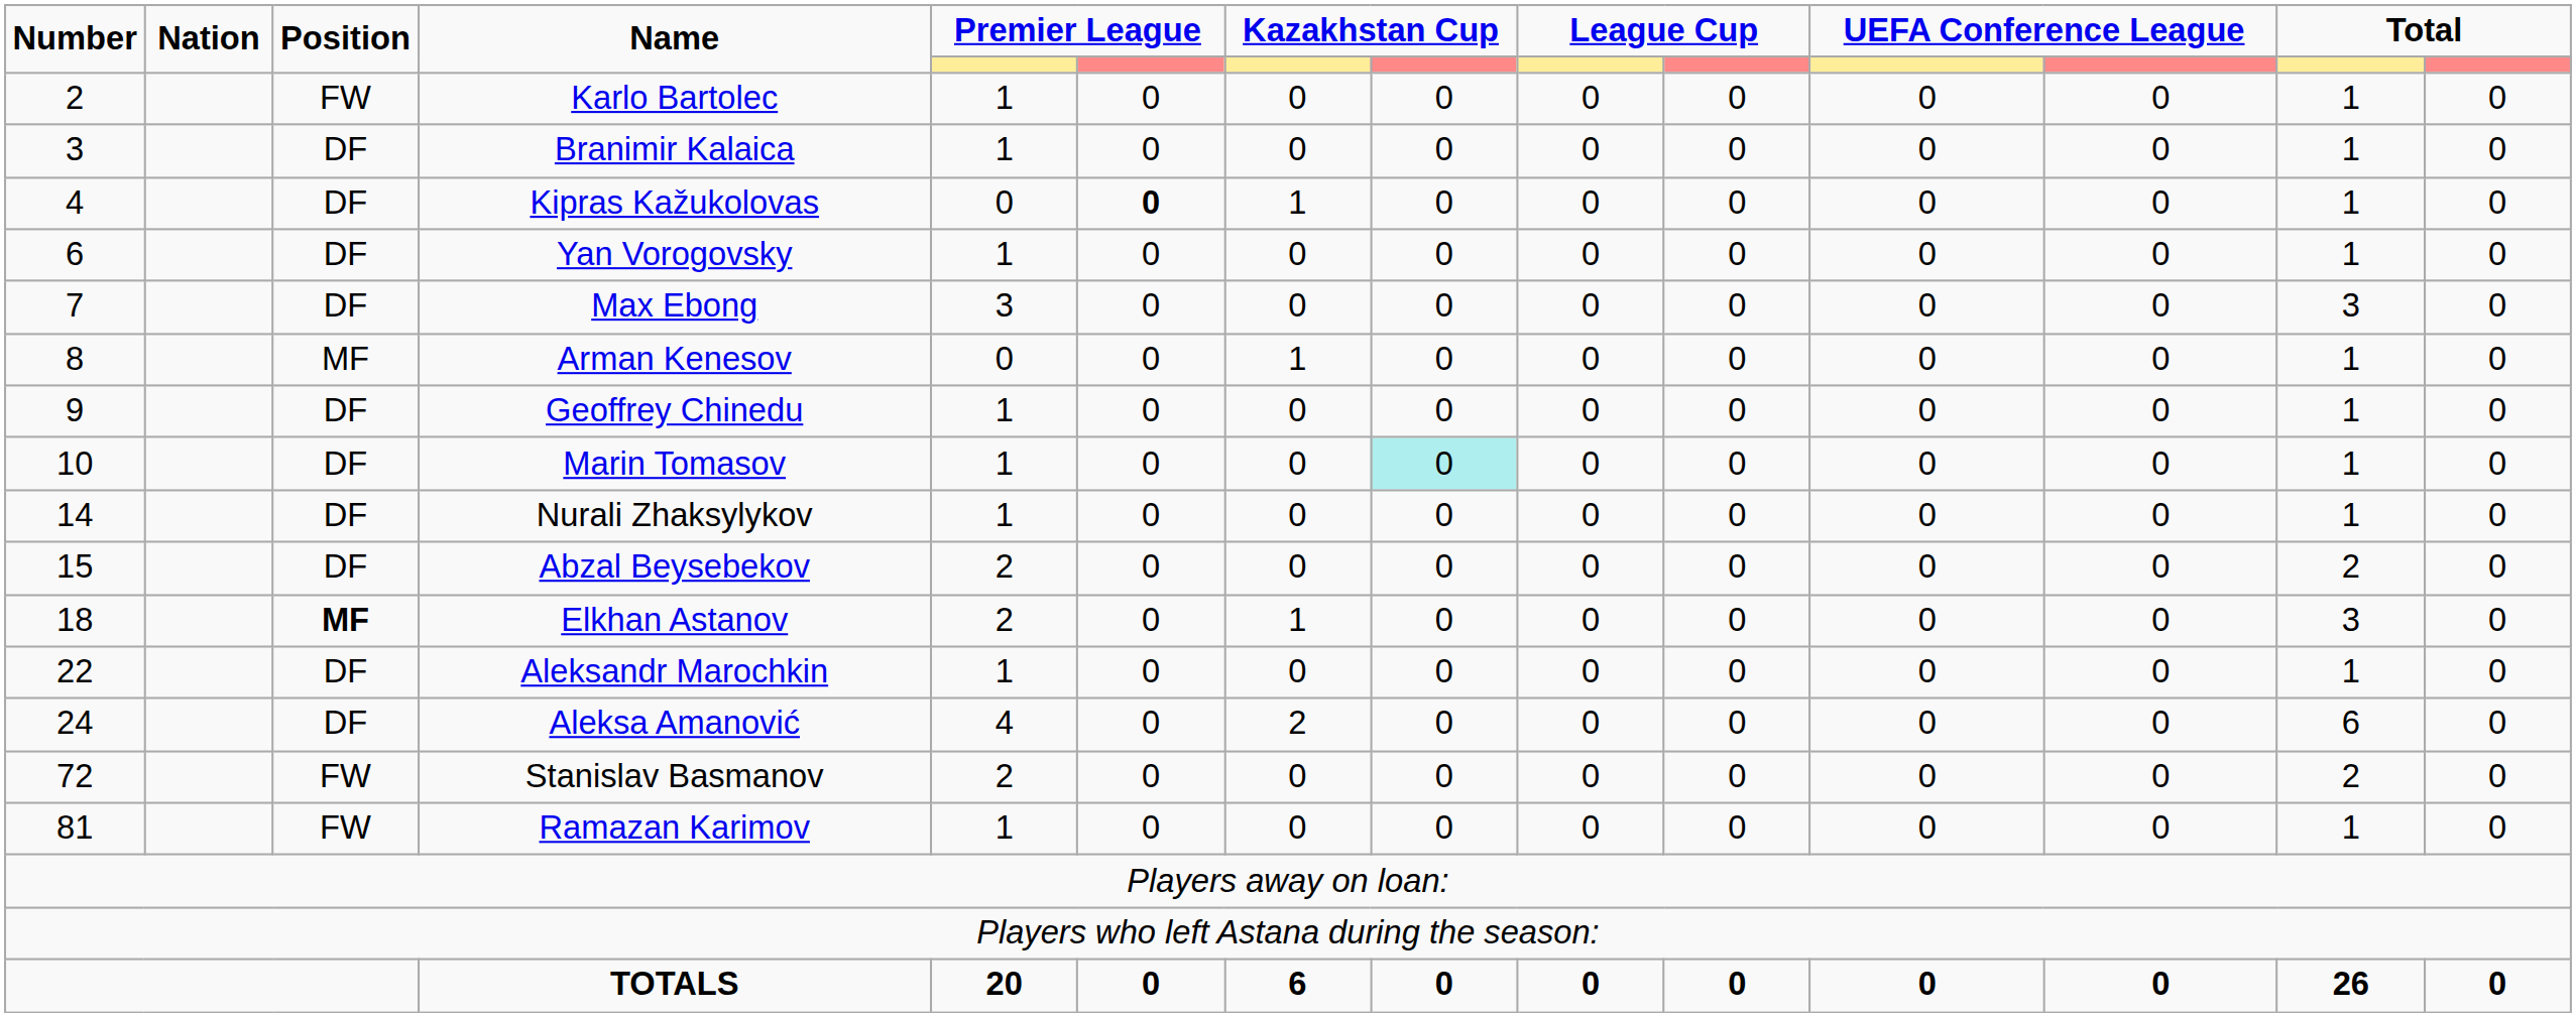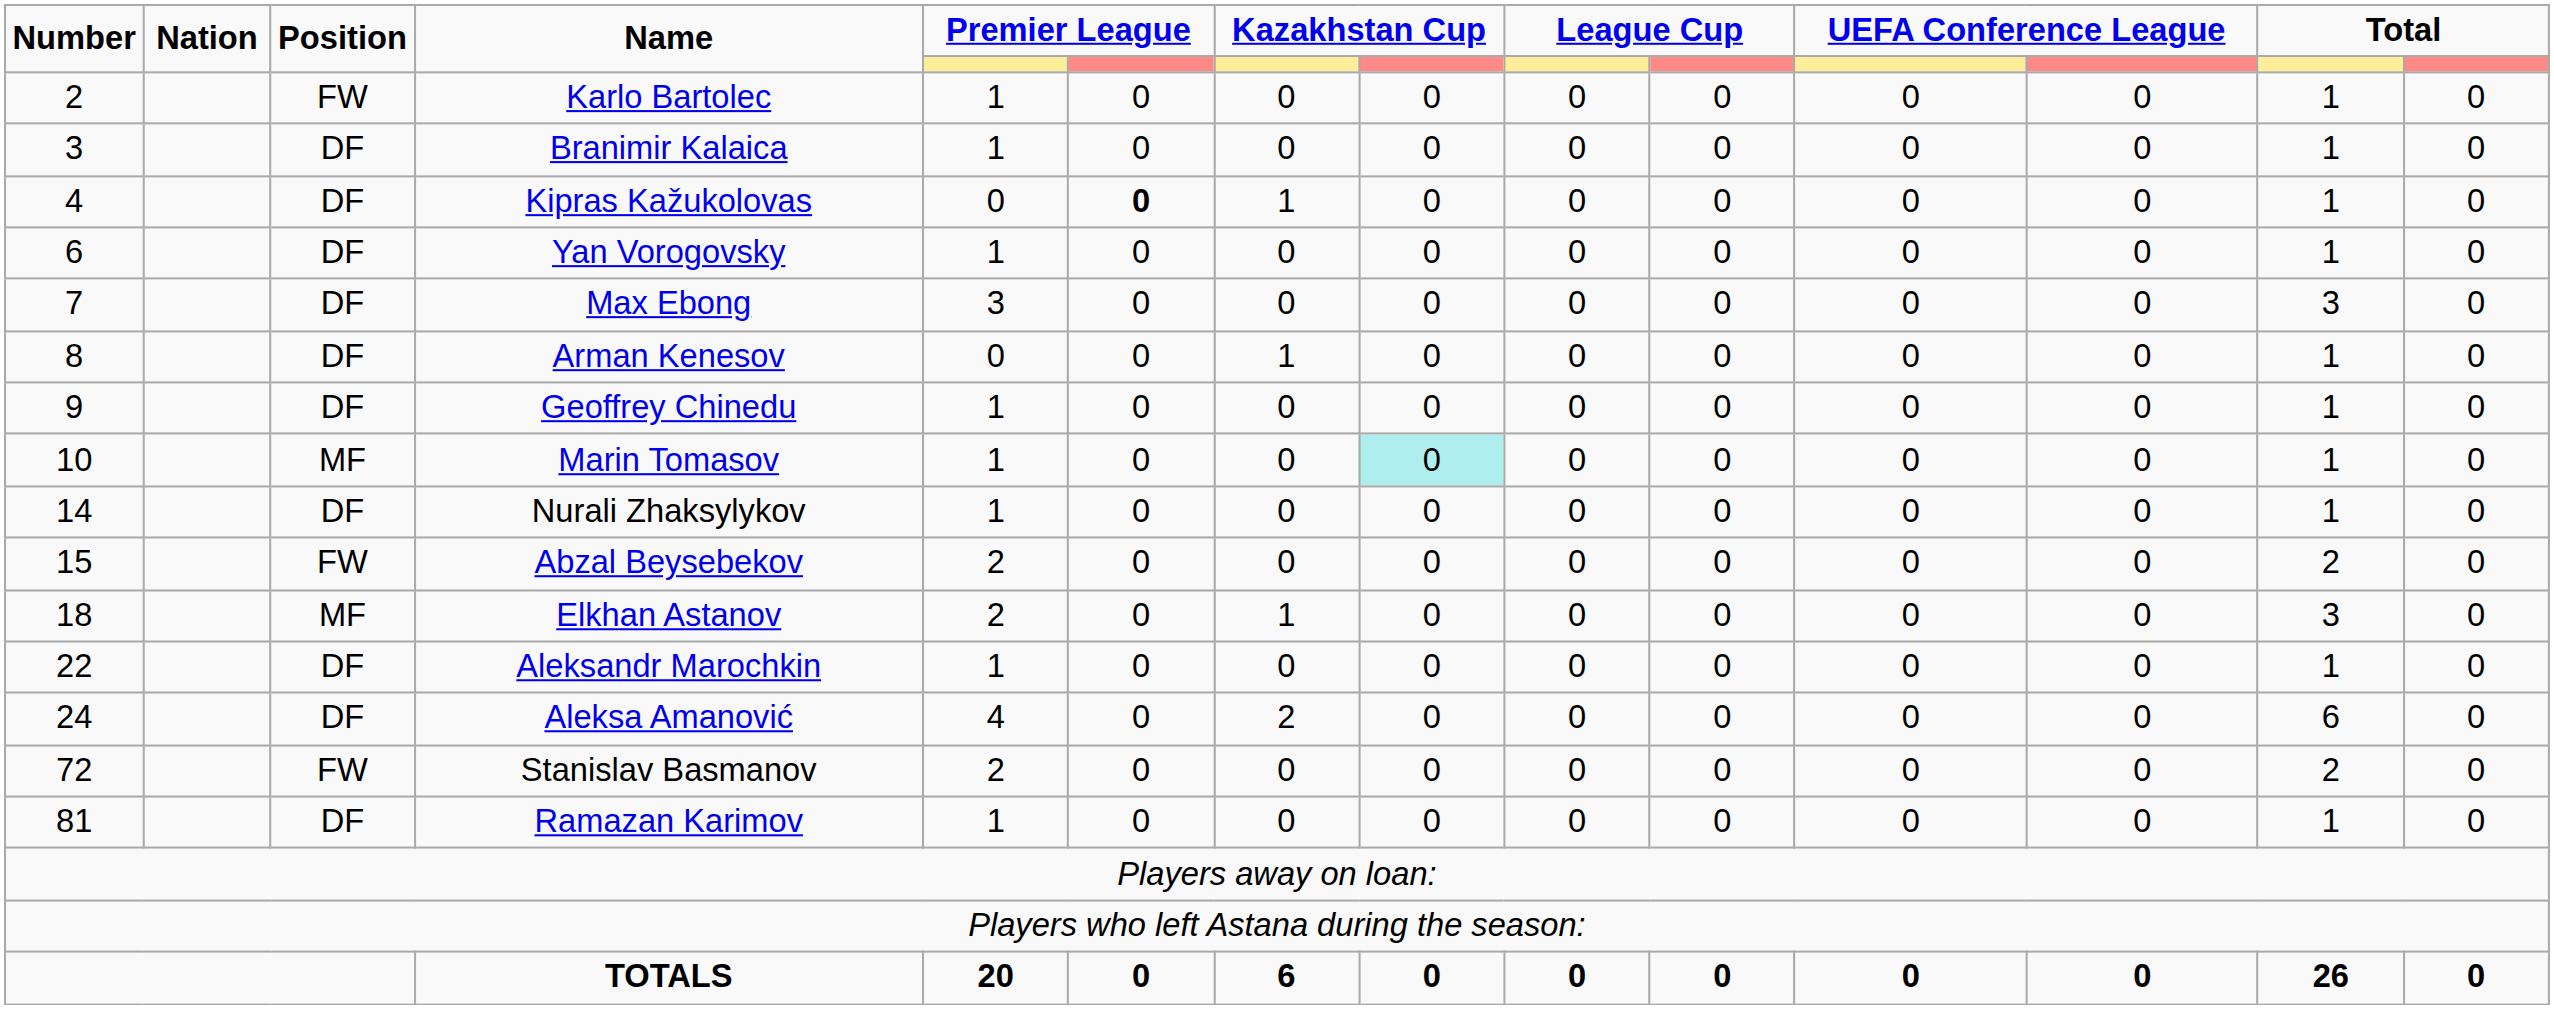 <table class="wikitable" style="text-align:center;">
 <tr>
 <td rowspan="2"  style="width:5%; text-align:center;"><strong>Number</strong></td>
 <td rowspan="2"  style="width:5%; text-align:center;"><strong>Nation</strong></td>
 <td rowspan="2"  style="width:5%; text-align:center;"><strong>Position</strong></td>
 <td rowspan="2"  style="width:20%; text-align:center;"><strong>Name</strong></td>
 <td colspan="2" style="text-align:center;"><strong><a href='#'>Premier League</a></strong></td>
 <td colspan="2" style="text-align:center;"><strong><a href='#'>Kazakhstan Cup</a></strong></td>
 <td colspan="2" style="text-align:center;"><strong><a href='#'>League Cup</a></strong></td>
 <td colspan="2" style="text-align:center;"><strong><a href='#'>UEFA Conference League</a></strong></td>
 <td colspan="2" style="text-align:center;"><strong>Total</strong></td>
 </tr>
 <tr>
 <th style="width:60px; background:#fe9;"></th>
 <th style="width:60px; background:#ff8888;"></th>
 <th style="width:60px; background:#fe9;"></th>
 <th style="width:60px; background:#ff8888;"></th>
 <th style="width:60px; background:#fe9;"></th>
 <th style="width:60px; background:#ff8888;"></th>
 <th style="width:100px; background:#fe9;"></th>
 <th style="width:100px; background:#ff8888;"></th>
 <th style="width:60px; background:#fe9;"></th>
 <th style="width:60px; background:#ff8888;"></th>
 </tr>
 <tr>
 <td>2</td>
 <td></td>
 <td>FW</td>
 <td><a href='#'>Karlo Bartolec</a></td>
 <td>1</td>
 <td>0</td>
 <td>0</td>
 <td>0</td>
 <td>0</td>
 <td>0</td>
 <td>0</td>
 <td>0</td>
 <td>1</td>
 <td>0</td>
 </tr>
 <tr>
 <td>3</td>
 <td></td>
 <td>DF</td>
 <td><a href='#'>Branimir Kalaica</a></td>
 <td>1</td>
 <td>0</td>
 <td>0</td>
 <td>0</td>
 <td>0</td>
 <td>0</td>
 <td>0</td>
 <td>0</td>
 <td>1</td>
 <td>0</td>
 </tr>
 <tr>
 <td>4</td>
 <td></td>
 <td>DF</td>
 <td><a href='#'>Kipras Kažukolovas</a></td>
 <td>0</td>
 <td><strong>0</strong></td>
 <td>1</td>
 <td>0</td>
 <td>0</td>
 <td>0</td>
 <td>0</td>
 <td>0</td>
 <td>1</td>
 <td>0</td>
 </tr>
 <tr>
 <td>6</td>
 <td></td>
 <td>DF</td>
 <td><a href='#'>Yan Vorogovsky</a></td>
 <td>1</td>
 <td>0</td>
 <td>0</td>
 <td>0</td>
 <td>0</td>
 <td>0</td>
 <td>0</td>
 <td>0</td>
 <td>1</td>
 <td>0</td>
 </tr>
 <tr>
 <td>7</td>
 <td></td>
 <td>DF</td>
 <td><a href='#'>Max Ebong</a></td>
 <td>3</td>
 <td>0</td>
 <td>0</td>
 <td>0</td>
 <td>0</td>
 <td>0</td>
 <td>0</td>
 <td>0</td>
 <td>3</td>
 <td>0</td>
 </tr>
 <tr>
 <td>8</td>
 <td></td>
-<td>MF</td>
+<td>DF</td>
 <td><a href='#'>Arman Kenesov</a></td>
 <td>0</td>
 <td>0</td>
 <td>1</td>
 <td>0</td>
 <td>0</td>
 <td>0</td>
 <td>0</td>
 <td>0</td>
 <td>1</td>
 <td>0</td>
 </tr>
 <tr>
 <td>9</td>
 <td></td>
 <td>DF</td>
 <td><a href='#'>Geoffrey Chinedu</a></td>
 <td>1</td>
 <td>0</td>
 <td>0</td>
 <td>0</td>
 <td>0</td>
 <td>0</td>
 <td>0</td>
 <td>0</td>
 <td>1</td>
 <td>0</td>
 </tr>
 <tr>
 <td>10</td>
 <td></td>
-<td>DF</td>
+<td>MF</td>
 <td><a href='#'>Marin Tomasov</a></td>
 <td>1</td>
 <td>0</td>
 <td>0</td>
 <td style="background: paleturquoise;">0</td>
 <td>0</td>
 <td>0</td>
 <td>0</td>
 <td>0</td>
 <td>1</td>
 <td>0</td>
 </tr>
 <tr>
 <td>14</td>
 <td></td>
 <td>DF</td>
 <td>Nurali Zhaksylykov</td>
 <td>1</td>
 <td>0</td>
 <td>0</td>
 <td>0</td>
 <td>0</td>
 <td>0</td>
 <td>0</td>
 <td>0</td>
 <td>1</td>
 <td>0</td>
 </tr>
 <tr>
 <td>15</td>
 <td></td>
-<td>DF</td>
+<td>FW</td>
 <td><a href='#'>Abzal Beysebekov</a></td>
 <td>2</td>
 <td>0</td>
 <td>0</td>
 <td>0</td>
 <td>0</td>
 <td>0</td>
 <td>0</td>
 <td>0</td>
 <td>2</td>
 <td>0</td>
 </tr>
 <tr>
 <td>18</td>
 <td></td>
-<td><strong>MF</strong></td>
+<td>MF</td>
 <td><a href='#'>Elkhan Astanov</a></td>
 <td>2</td>
 <td>0</td>
 <td>1</td>
 <td>0</td>
 <td>0</td>
 <td>0</td>
 <td>0</td>
 <td>0</td>
 <td>3</td>
 <td>0</td>
 </tr>
 <tr>
 <td>22</td>
 <td></td>
 <td>DF</td>
 <td><a href='#'>Aleksandr Marochkin</a></td>
 <td>1</td>
 <td>0</td>
 <td>0</td>
 <td>0</td>
 <td>0</td>
 <td>0</td>
 <td>0</td>
 <td>0</td>
 <td>1</td>
 <td>0</td>
 </tr>
 <tr>
 <td>24</td>
 <td></td>
 <td>DF</td>
 <td><a href='#'>Aleksa Amanović</a></td>
 <td>4</td>
 <td>0</td>
 <td>2</td>
 <td>0</td>
 <td>0</td>
 <td>0</td>
 <td>0</td>
 <td>0</td>
 <td>6</td>
 <td>0</td>
 </tr>
 <tr>
 <td>72</td>
 <td></td>
 <td>FW</td>
 <td>Stanislav Basmanov</td>
 <td>2</td>
 <td>0</td>
 <td>0</td>
 <td>0</td>
 <td>0</td>
 <td>0</td>
 <td>0</td>
 <td>0</td>
 <td>2</td>
 <td>0</td>
 </tr>
 <tr>
 <td>81</td>
 <td></td>
-<td>FW</td>
+<td>DF</td>
 <td><a href='#'>Ramazan Karimov</a></td>
 <td>1</td>
 <td>0</td>
 <td>0</td>
 <td>0</td>
 <td>0</td>
 <td>0</td>
 <td>0</td>
 <td>0</td>
 <td>1</td>
 <td>0</td>
 </tr>
 <tr>
 <td colspan="18"><em>Players away on loan:</em></td>
 </tr>
 <tr>
 <td colspan="18"><em>Players who left Astana during the season:</em></td>
 </tr>
 <tr>
 <td colspan="3"></td>
 <td><strong>TOTALS</strong></td>
 <td><strong>20</strong></td>
 <td><strong>0</strong></td>
 <td><strong>6</strong></td>
 <td><strong>0</strong></td>
 <td><strong>0</strong></td>
 <td><strong>0</strong></td>
 <td><strong>0</strong></td>
 <td><strong>0</strong></td>
 <td><strong>26</strong></td>
 <td><strong>0</strong></td>
 </tr>
 </table>
